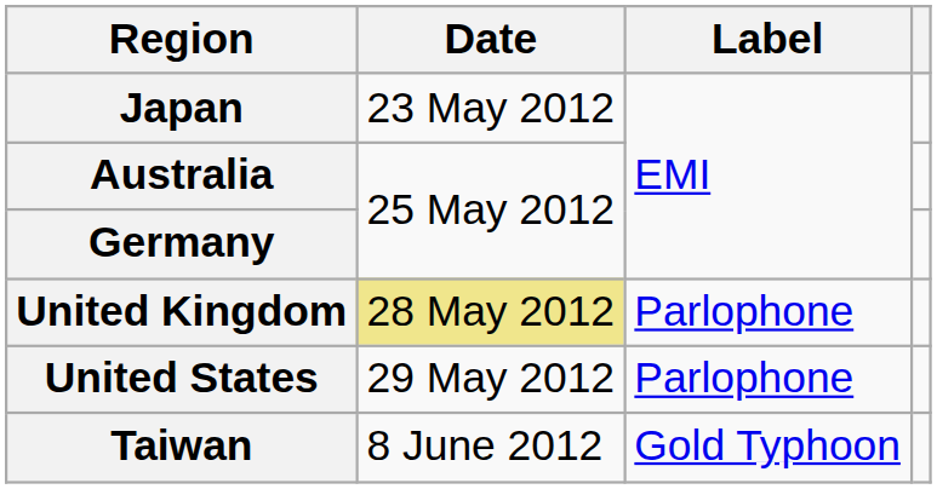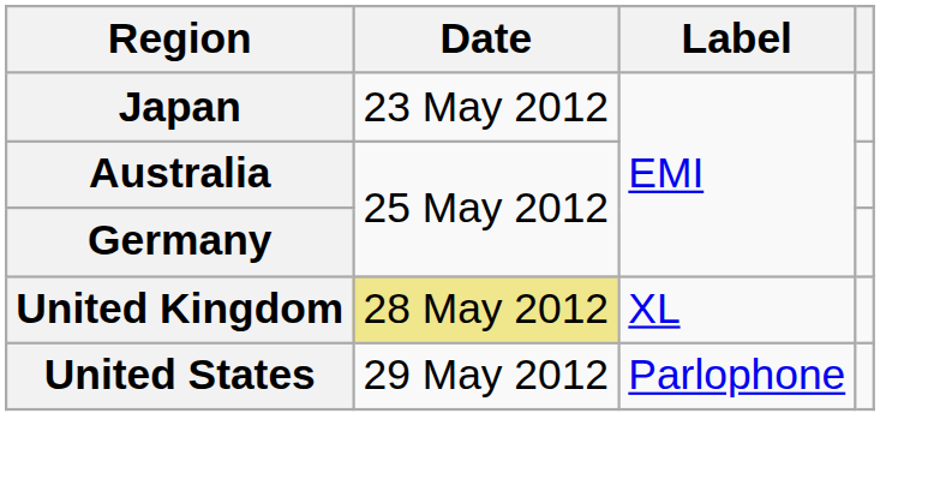 <table class="wikitable plainrowheaders">
 <tr>
 <th scope="col">Region</th>
 <th scope="col">Date</th>
 <th scope="col">Label</th>
 <th scope="col"></th>
 </tr>
 <tr>
 <th scope="row">Japan</th>
 <td>23 May 2012</td>
 <td rowspan="3"><a href='#'>EMI</a></td>
 <td align="center"></td>
 </tr>
 <tr>
 <th scope="row">Australia</th>
 <td rowspan="2">25 May 2012</td>
 <td align="center"></td>
 </tr>
 <tr>
 <th scope="row">Germany</th>
 <td align="center"></td>
 </tr>
 <tr>
 <th scope="row">United Kingdom</th>
 <td style="background: khaki;">28 May 2012</td>
-<td><a href='#'>Parlophone</a></td>
+<td><a href='#'>XL</a></td>
 <td align="center"></td>
 </tr>
 <tr>
 <th scope="row">United States</th>
 <td>29 May 2012</td>
 <td><a href='#'>Parlophone</a></td>
 <td align="center"></td>
 </tr>
-<tr>
-<th scope="row">Taiwan</th>
-<td>8 June 2012</td>
-<td><a href='#'>Gold Typhoon</a></td>
-<td align="center"></td>
-</tr>
 </table>
